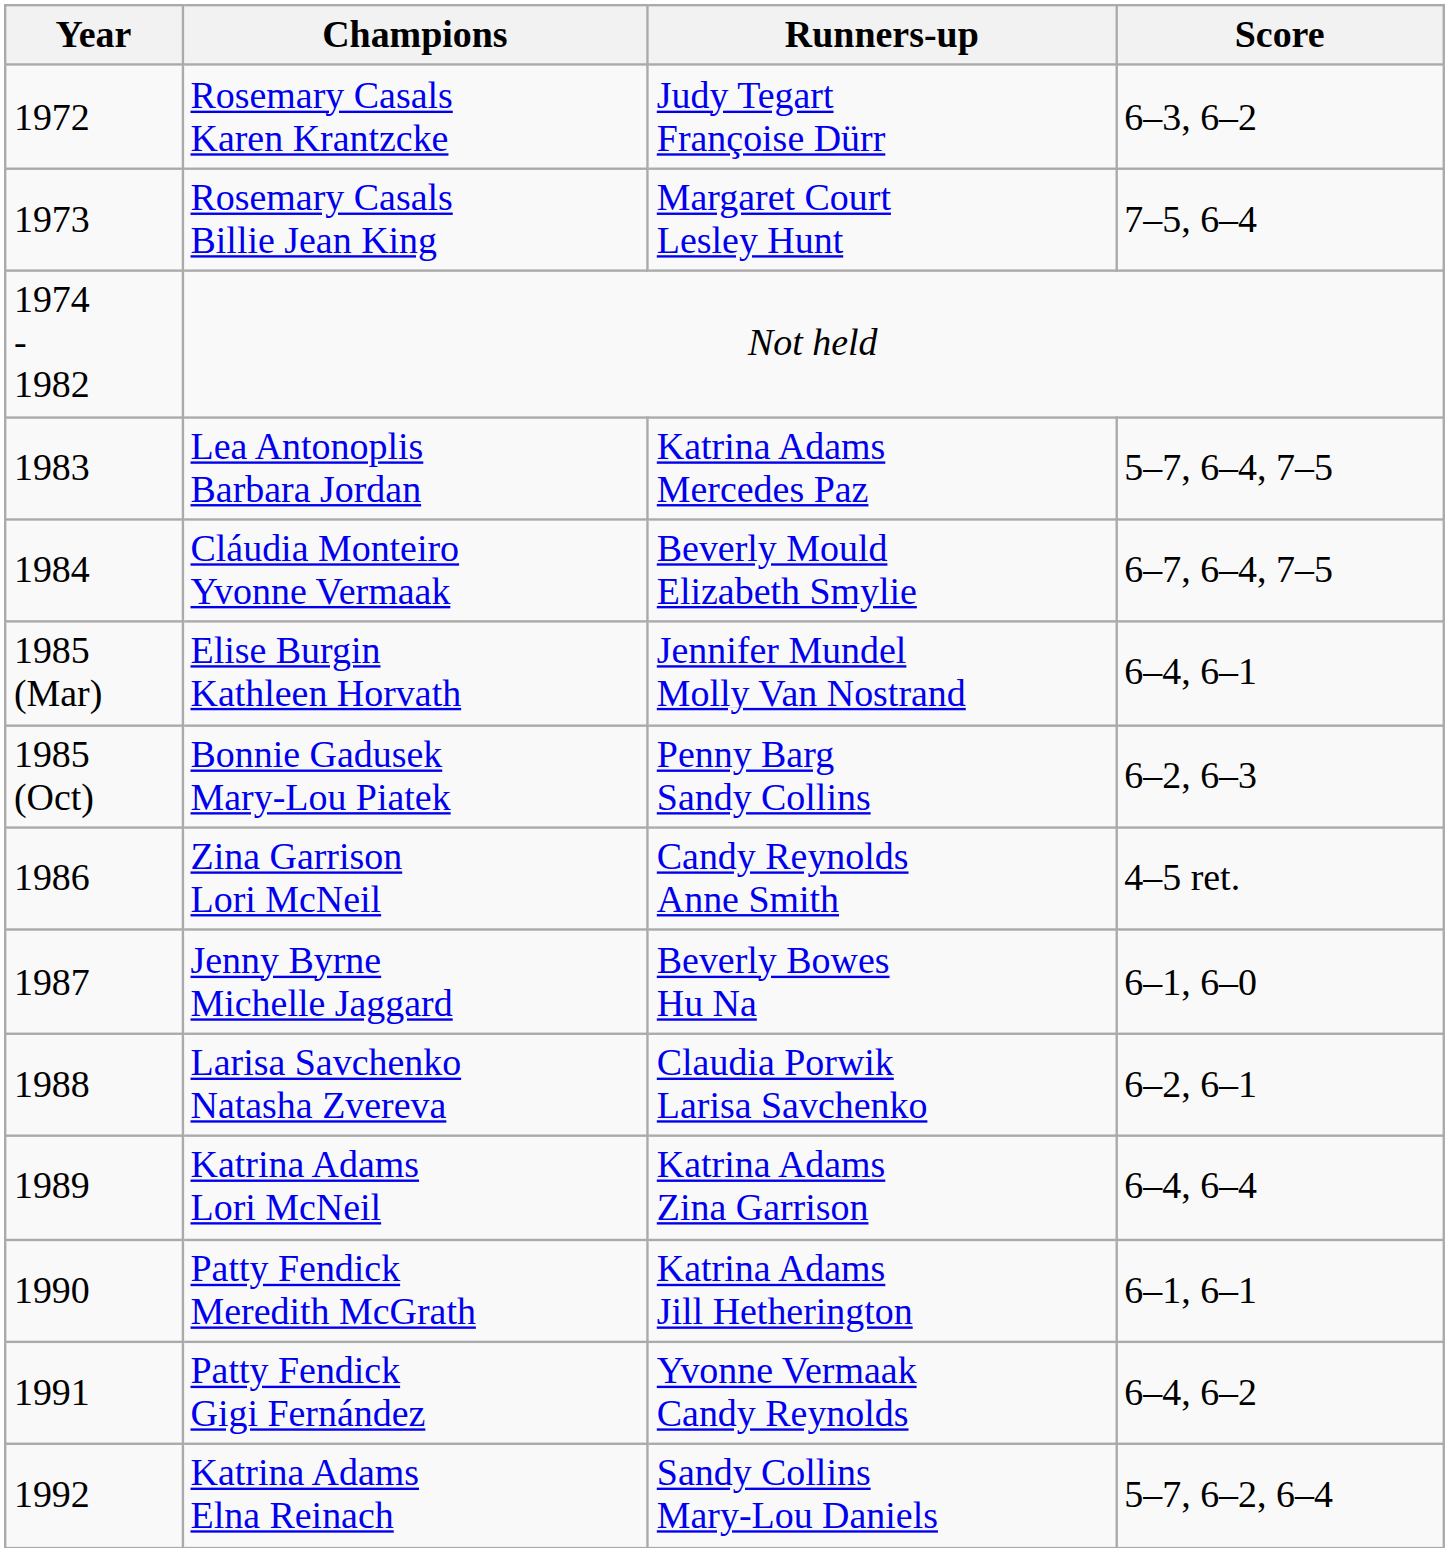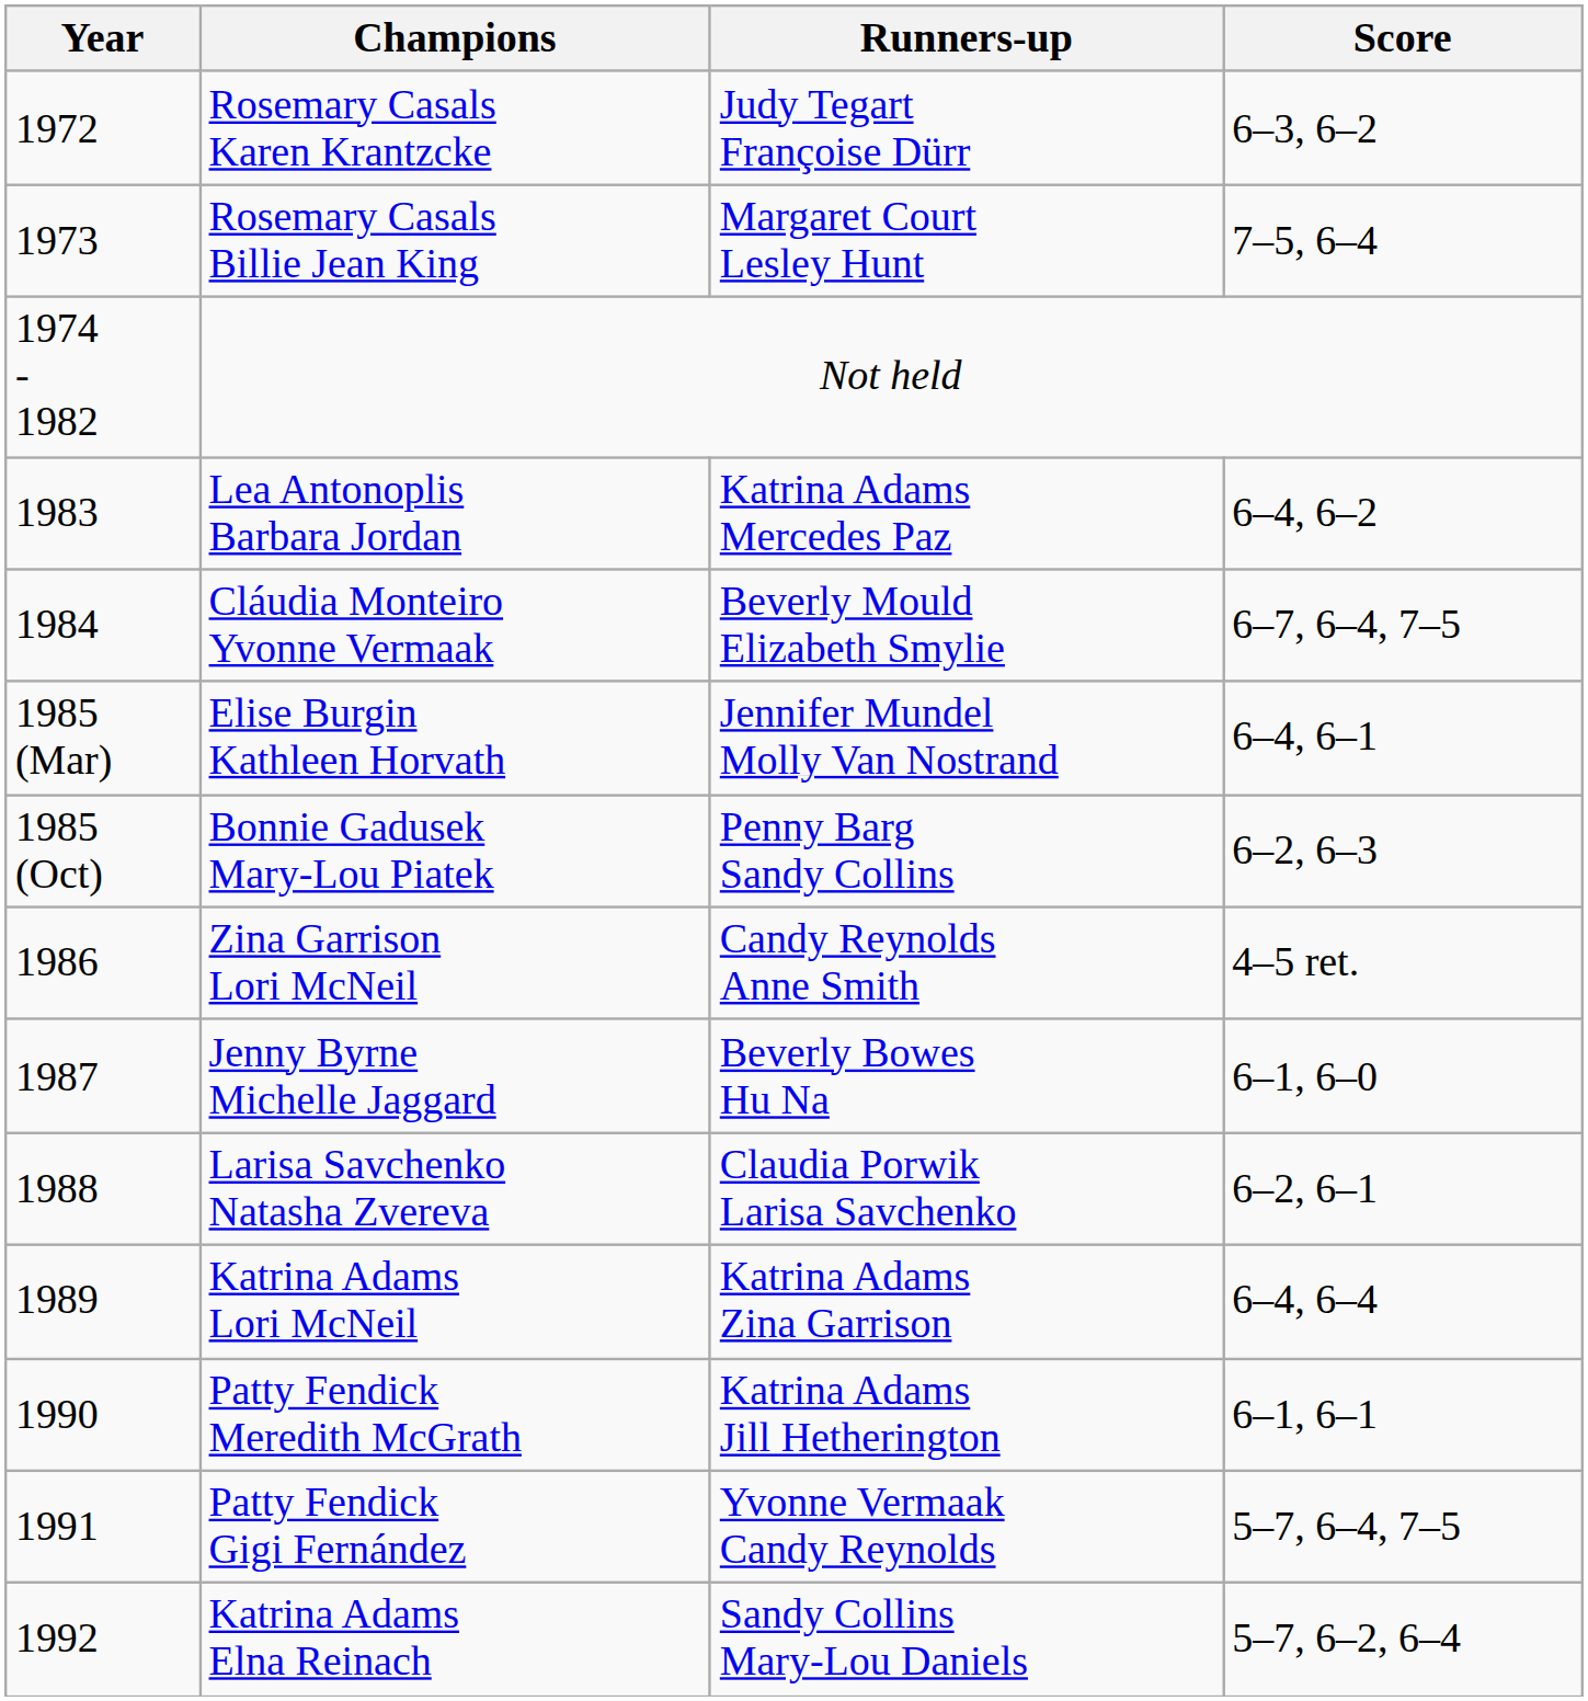 <table class=wikitable>
 <tr>
 <th style="width:70px">Year</th>
 <th style="width:200px">Champions</th>
 <th style="width:200px">Runners-up</th>
 <th style="width:140px" class="unsortable">Score</th>
 </tr>
 <tr>
 <td>1972</td>
 <td> <a href='#'>Rosemary Casals</a> <br>  <a href='#'>Karen Krantzcke</a></td>
 <td> <a href='#'>Judy Tegart</a> <br>  <a href='#'>Françoise Dürr</a></td>
 <td>6–3, 6–2</td>
 </tr>
 <tr>
 <td>1973</td>
 <td> <a href='#'>Rosemary Casals</a> <br>  <a href='#'>Billie Jean King</a></td>
 <td> <a href='#'>Margaret Court</a> <br>  <a href='#'>Lesley Hunt</a></td>
 <td>7–5, 6–4</td>
 </tr>
 <tr>
 <td>1974<br><div>-</div>1982</td>
 <td colspan=3 align=center><em>Not held</em></td>
 </tr>
 <tr>
 <td>1983</td>
 <td> <a href='#'>Lea Antonoplis</a> <br>  <a href='#'>Barbara Jordan</a></td>
 <td> <a href='#'>Katrina Adams</a> <br>  <a href='#'>Mercedes Paz</a></td>
-<td>5–7, 6–4, 7–5</td>
+<td>6–4, 6–2</td>
 </tr>
 <tr>
 <td>1984</td>
 <td> <a href='#'>Cláudia Monteiro</a> <br>  <a href='#'>Yvonne Vermaak</a></td>
 <td> <a href='#'>Beverly Mould</a> <br>  <a href='#'>Elizabeth Smylie</a></td>
 <td>6–7, 6–4, 7–5</td>
 </tr>
 <tr>
 <td>1985 (Mar)</td>
 <td> <a href='#'>Elise Burgin</a> <br>  <a href='#'>Kathleen Horvath</a></td>
 <td> <a href='#'>Jennifer Mundel</a> <br>  <a href='#'>Molly Van Nostrand</a></td>
 <td>6–4, 6–1</td>
 </tr>
 <tr>
 <td>1985 (Oct)</td>
 <td> <a href='#'>Bonnie Gadusek</a> <br>  <a href='#'>Mary-Lou Piatek</a></td>
 <td> <a href='#'>Penny Barg</a> <br>  <a href='#'>Sandy Collins</a></td>
 <td>6–2, 6–3</td>
 </tr>
 <tr>
 <td>1986</td>
 <td> <a href='#'>Zina Garrison</a> <br>  <a href='#'>Lori McNeil</a></td>
 <td> <a href='#'>Candy Reynolds</a> <br>  <a href='#'>Anne Smith</a></td>
 <td>4–5 ret.</td>
 </tr>
 <tr>
 <td>1987</td>
 <td> <a href='#'>Jenny Byrne</a> <br>  <a href='#'>Michelle Jaggard</a></td>
 <td> <a href='#'>Beverly Bowes</a> <br>  <a href='#'>Hu Na</a></td>
 <td>6–1, 6–0</td>
 </tr>
 <tr>
 <td>1988</td>
 <td> <a href='#'>Larisa Savchenko</a> <br>  <a href='#'>Natasha Zvereva</a></td>
 <td> <a href='#'>Claudia Porwik</a> <br>  <a href='#'>Larisa Savchenko</a></td>
 <td>6–2, 6–1</td>
 </tr>
 <tr>
 <td>1989</td>
 <td> <a href='#'>Katrina Adams</a> <br>  <a href='#'>Lori McNeil</a></td>
 <td> <a href='#'>Katrina Adams</a> <br>  <a href='#'>Zina Garrison</a></td>
 <td>6–4, 6–4</td>
 </tr>
 <tr>
 <td>1990</td>
 <td> <a href='#'>Patty Fendick</a> <br>  <a href='#'>Meredith McGrath</a></td>
 <td> <a href='#'>Katrina Adams</a> <br>  <a href='#'>Jill Hetherington</a></td>
 <td>6–1, 6–1</td>
 </tr>
 <tr>
 <td>1991</td>
 <td> <a href='#'>Patty Fendick</a> <br>  <a href='#'>Gigi Fernández</a></td>
 <td> <a href='#'>Yvonne Vermaak</a> <br>  <a href='#'>Candy Reynolds</a></td>
-<td>6–4, 6–2</td>
+<td>5–7, 6–4, 7–5</td>
 </tr>
 <tr>
 <td>1992</td>
 <td> <a href='#'>Katrina Adams</a> <br>  <a href='#'>Elna Reinach</a></td>
 <td> <a href='#'>Sandy Collins</a> <br>  <a href='#'>Mary-Lou Daniels</a></td>
 <td>5–7, 6–2, 6–4</td>
 </tr>
 </table>
